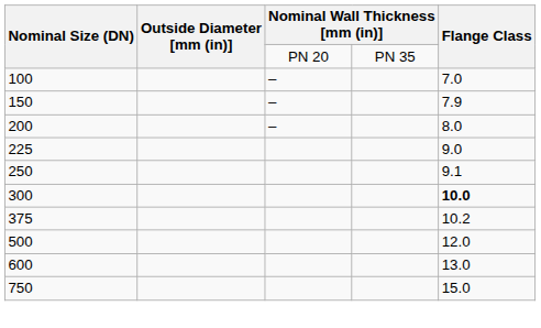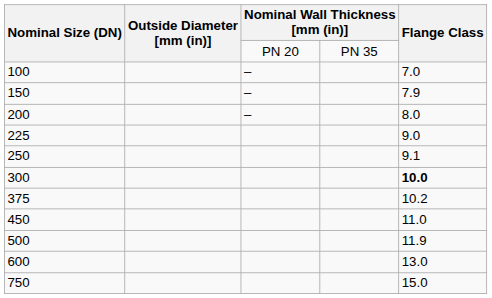 <table class="wikitable" border="1" align="left">
 <tr>
 <th rowspan = "2">Nominal Size (DN)</th>
 <th rowspan = "2">Outside Diameter<br> [mm (in)]</th>
 <th colspan = "2">Nominal Wall Thickness<br> [mm (in)]</th>
 <th rowspan = "2" align = "center">Flange Class</th>
 </tr>
 <tr>
 <td align = "center">PN 20</td>
 <td align = "center">PN 35</td>
 </tr>
 <tr>
 <td>100</td>
 <td></td>
 <td>–</td>
 <td></td>
 <td>7.0</td>
 </tr>
 <tr>
 <td>150</td>
 <td></td>
 <td>–</td>
 <td></td>
 <td>7.9</td>
 </tr>
 <tr>
 <td>200</td>
 <td></td>
 <td>–</td>
 <td></td>
 <td>8.0</td>
 </tr>
 <tr>
 <td>225</td>
 <td></td>
 <td></td>
 <td></td>
 <td>9.0</td>
 </tr>
 <tr>
 <td>250</td>
 <td></td>
 <td></td>
 <td></td>
 <td>9.1</td>
 </tr>
 <tr>
 <td>300</td>
 <td></td>
 <td></td>
 <td></td>
 <td><strong>10.0</strong></td>
 </tr>
 <tr>
 <td>375</td>
 <td></td>
 <td></td>
 <td></td>
 <td>10.2</td>
 </tr>
 <tr>
+<td>450</td>
+<td></td>
+<td></td>
+<td></td>
+<td>11.0</td>
+</tr>
+<tr>
 <td>500</td>
 <td></td>
 <td></td>
 <td></td>
-<td>12.0</td>
+<td>11.9</td>
 </tr>
 <tr>
 <td>600</td>
 <td></td>
 <td></td>
 <td></td>
 <td>13.0</td>
 </tr>
 <tr>
 <td>750</td>
 <td></td>
 <td></td>
 <td></td>
 <td>15.0</td>
 </tr>
 </table>
